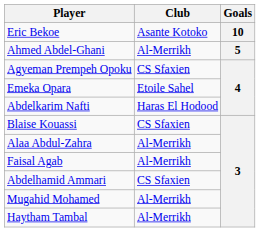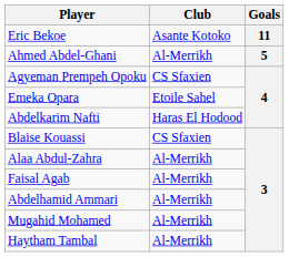 <table class="wikitable">
 <tr>
 <th>Player</th>
 <th>Club</th>
 <th>Goals</th>
 </tr>
 <tr align="center">
 <td align="left"> <a href='#'>Eric Bekoe</a></td>
 <td align="left"> <a href='#'>Asante Kotoko</a></td>
-<th>10</th>
+<th>11</th>
 </tr>
 <tr align="center">
 <td align="left"> <a href='#'>Ahmed Abdel-Ghani</a></td>
 <td align="left"> <a href='#'>Al-Merrikh</a></td>
 <th>5</th>
 </tr>
 <tr align="center">
 <td align="left"> <a href='#'>Agyeman Prempeh Opoku</a></td>
 <td align="left"> <a href='#'>CS Sfaxien</a></td>
 <th rowspan="3">4</th>
 </tr>
 <tr align="center">
 <td align="left"> <a href='#'>Emeka Opara</a></td>
 <td align="left"> <a href='#'>Etoile Sahel</a></td>
 </tr>
 <tr align="center">
 <td align="left"> <a href='#'>Abdelkarim Nafti</a></td>
 <td align="left"> <a href='#'>Haras El Hodood</a></td>
 </tr>
 <tr align="center">
 <td align="left"> <a href='#'>Blaise Kouassi</a></td>
 <td align="left"> <a href='#'>CS Sfaxien</a></td>
 <th rowspan="6">3</th>
 </tr>
 <tr align="center">
 <td align="left"> <a href='#'>Alaa Abdul-Zahra</a></td>
 <td align="left"> <a href='#'>Al-Merrikh</a></td>
 </tr>
 <tr align="center">
 <td align="left"> <a href='#'>Faisal Agab</a></td>
 <td align="left"> <a href='#'>Al-Merrikh</a></td>
 </tr>
 <tr align="center">
 <td align="left"> <a href='#'>Abdelhamid Ammari</a></td>
-<td align="left"> <a href='#'>CS Sfaxien</a></td>
+<td align="left"> <a href='#'>Al-Merrikh</a></td>
 </tr>
 <tr align="center">
 <td align="left"> <a href='#'>Mugahid Mohamed</a></td>
 <td align="left"> <a href='#'>Al-Merrikh</a></td>
 </tr>
 <tr align="center">
 <td align="left"> <a href='#'>Haytham Tambal</a></td>
 <td align="left"> <a href='#'>Al-Merrikh</a></td>
 </tr>
 </table>
